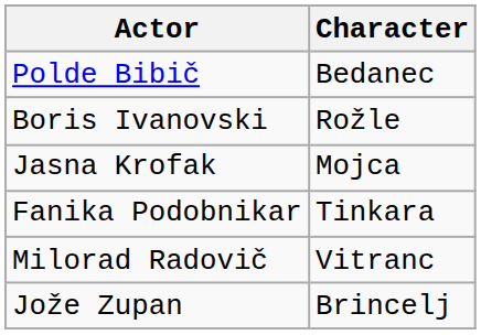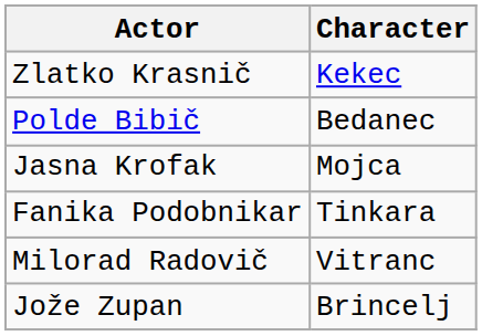 <table class="wikitable">
 <tr>
 <th>Actor</th>
 <th>Character</th>
 </tr>
 <tr>
+<td>Zlatko Krasnič</td>
+<td><a href='#'>Kekec</a></td>
+</tr>
+<tr>
 <td><a href='#'>Polde Bibič</a></td>
 <td>Bedanec</td>
-</tr>
-<tr>
-<td>Boris Ivanovski</td>
-<td>Rožle</td>
 </tr>
 <tr>
 <td>Jasna Krofak</td>
 <td>Mojca</td>
 </tr>
 <tr>
 <td>Fanika Podobnikar</td>
 <td>Tinkara</td>
 </tr>
 <tr>
 <td>Milorad Radovič</td>
 <td>Vitranc</td>
 </tr>
 <tr>
 <td>Jože Zupan</td>
 <td>Brincelj</td>
 </tr>
 </table>
